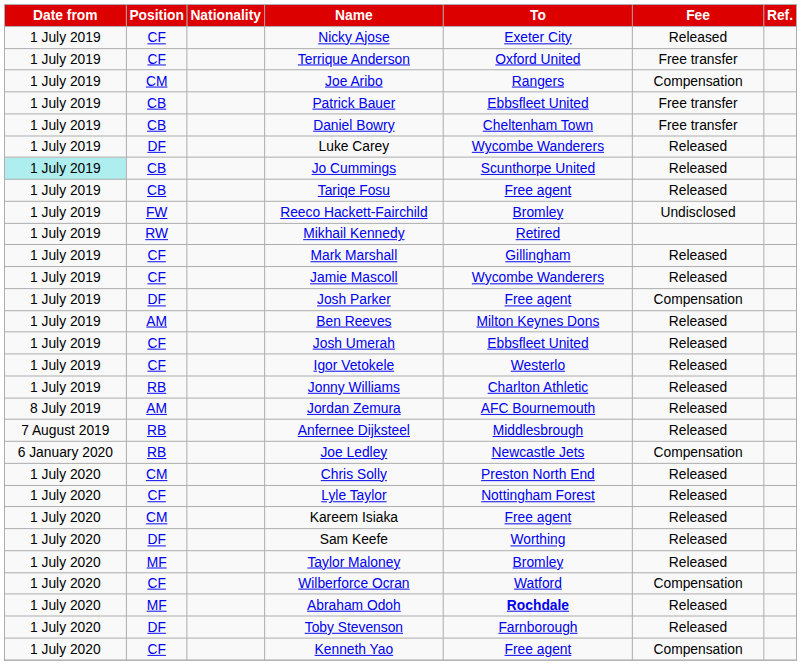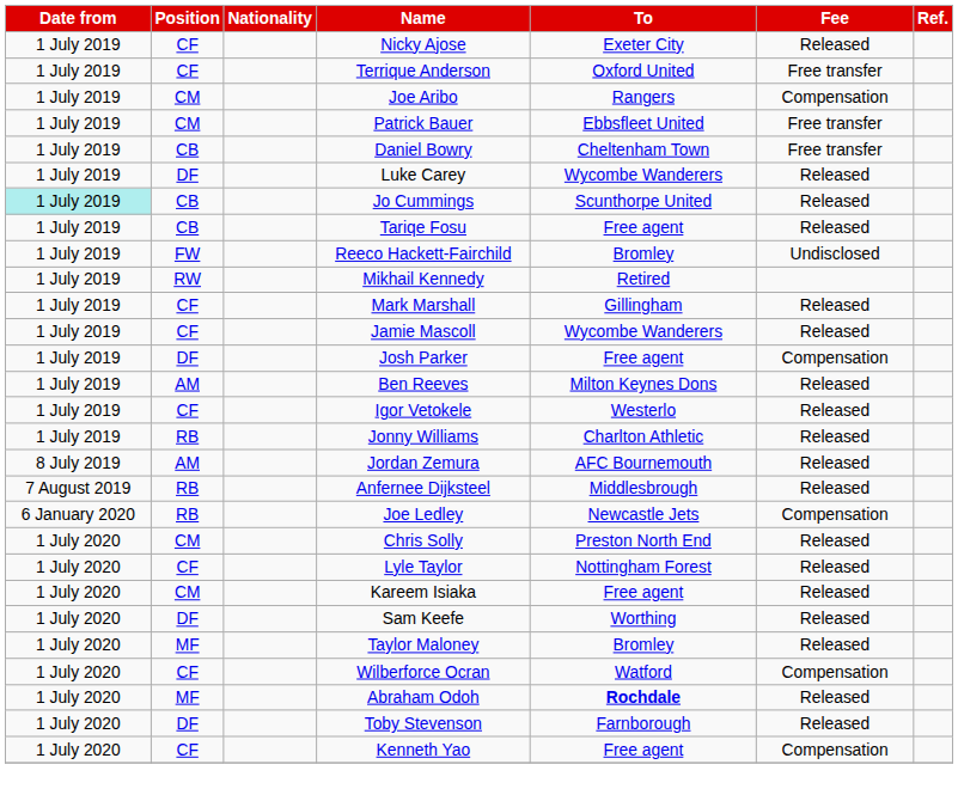 <table class="wikitable"  style="text-align:center; font-size:90%; ">
 <tr>
 <th style="background:#DD0000; color:white; width:120px;">Date from</th>
 <th style="background:#DD0000; color:white; width:50px;">Position</th>
 <th style="background:#DD0000; color:white; width:50px;">Nationality</th>
 <th style="background:#DD0000; color:white; width:180px;">Name</th>
 <th style="background:#DD0000; color:white; width:190px;">To</th>
 <th style="background:#DD0000; color:white; width:130px;">Fee</th>
 <th style="background:#DD0000; color:white; width:25px;">Ref.</th>
 </tr>
 <tr>
 <td>1 July 2019</td>
 <td><a href='#'>CF</a></td>
 <td></td>
 <td><a href='#'>Nicky Ajose</a></td>
 <td> <a href='#'>Exeter City</a></td>
 <td>Released</td>
 <td></td>
 </tr>
 <tr>
 <td>1 July 2019</td>
 <td><a href='#'>CF</a></td>
 <td></td>
 <td><a href='#'>Terrique Anderson</a></td>
 <td> <a href='#'>Oxford United</a></td>
 <td>Free transfer</td>
 <td></td>
 </tr>
 <tr>
 <td>1 July 2019</td>
 <td><a href='#'>CM</a></td>
 <td></td>
 <td><a href='#'>Joe Aribo</a></td>
 <td> <a href='#'>Rangers</a></td>
 <td>Compensation</td>
 <td></td>
 </tr>
 <tr>
 <td>1 July 2019</td>
-<td><a href='#'>CB</a></td>
+<td><a href='#'>CM</a></td>
 <td></td>
 <td><a href='#'>Patrick Bauer</a></td>
 <td> <a href='#'>Ebbsfleet United</a></td>
 <td>Free transfer</td>
 <td></td>
 </tr>
 <tr>
 <td>1 July 2019</td>
 <td><a href='#'>CB</a></td>
 <td></td>
 <td><a href='#'>Daniel Bowry</a></td>
 <td> <a href='#'>Cheltenham Town</a></td>
 <td>Free transfer</td>
 <td></td>
 </tr>
 <tr>
 <td>1 July 2019</td>
 <td><a href='#'>DF</a></td>
 <td></td>
 <td>Luke Carey</td>
 <td> <a href='#'>Wycombe Wanderers</a></td>
 <td>Released</td>
 <td></td>
 </tr>
 <tr>
 <td style="background: paleturquoise;">1 July 2019</td>
 <td><a href='#'>CB</a></td>
 <td></td>
 <td><a href='#'>Jo Cummings</a></td>
 <td> <a href='#'>Scunthorpe United</a></td>
 <td>Released</td>
 <td></td>
 </tr>
 <tr>
 <td>1 July 2019</td>
 <td><a href='#'>CB</a></td>
 <td></td>
 <td><a href='#'>Tariqe Fosu</a></td>
 <td> <a href='#'>Free agent</a></td>
 <td>Released</td>
 <td></td>
 </tr>
 <tr>
 <td>1 July 2019</td>
 <td><a href='#'>FW</a></td>
 <td></td>
 <td><a href='#'>Reeco Hackett-Fairchild</a></td>
 <td> <a href='#'>Bromley</a></td>
 <td>Undisclosed</td>
 <td></td>
 </tr>
 <tr>
 <td>1 July 2019</td>
 <td><a href='#'>RW</a></td>
 <td></td>
 <td><a href='#'>Mikhail Kennedy</a></td>
 <td> <a href='#'>Retired</a></td>
 <td></td>
 <td></td>
 </tr>
 <tr>
 <td>1 July 2019</td>
 <td><a href='#'>CF</a></td>
 <td></td>
 <td><a href='#'>Mark Marshall</a></td>
 <td> <a href='#'>Gillingham</a></td>
 <td>Released</td>
 <td></td>
 </tr>
 <tr>
 <td>1 July 2019</td>
 <td><a href='#'>CF</a></td>
 <td></td>
 <td><a href='#'>Jamie Mascoll</a></td>
 <td> <a href='#'>Wycombe Wanderers</a></td>
 <td>Released</td>
 <td></td>
 </tr>
 <tr>
 <td>1 July 2019</td>
 <td><a href='#'>DF</a></td>
 <td></td>
 <td><a href='#'>Josh Parker</a></td>
 <td> <a href='#'>Free agent</a></td>
 <td>Compensation</td>
 <td></td>
 </tr>
 <tr>
 <td>1 July 2019</td>
 <td><a href='#'>AM</a></td>
 <td></td>
 <td><a href='#'>Ben Reeves</a></td>
 <td> <a href='#'>Milton Keynes Dons</a></td>
-<td>Released</td>
-<td></td>
-</tr>
-<tr>
-<td>1 July 2019</td>
-<td><a href='#'>CF</a></td>
-<td></td>
-<td><a href='#'>Josh Umerah</a></td>
-<td> <a href='#'>Ebbsfleet United</a></td>
 <td>Released</td>
 <td></td>
 </tr>
 <tr>
 <td>1 July 2019</td>
 <td><a href='#'>CF</a></td>
 <td></td>
 <td><a href='#'>Igor Vetokele</a></td>
 <td> <a href='#'>Westerlo</a></td>
 <td>Released</td>
 <td></td>
 </tr>
 <tr>
 <td>1 July 2019</td>
 <td><a href='#'>RB</a></td>
 <td></td>
 <td><a href='#'>Jonny Williams</a></td>
 <td> <a href='#'>Charlton Athletic</a></td>
 <td>Released</td>
 <td></td>
 </tr>
 <tr>
 <td>8 July 2019</td>
 <td><a href='#'>AM</a></td>
 <td></td>
 <td><a href='#'>Jordan Zemura</a></td>
 <td> <a href='#'>AFC Bournemouth</a></td>
 <td>Released</td>
 <td></td>
 </tr>
 <tr>
 <td>7 August 2019</td>
 <td><a href='#'>RB</a></td>
 <td></td>
 <td><a href='#'>Anfernee Dijksteel</a></td>
 <td> <a href='#'>Middlesbrough</a></td>
 <td>Released</td>
 <td></td>
 </tr>
 <tr>
 <td>6 January 2020</td>
 <td><a href='#'>RB</a></td>
 <td></td>
 <td><a href='#'>Joe Ledley</a></td>
 <td> <a href='#'>Newcastle Jets</a></td>
 <td>Compensation</td>
 <td></td>
 </tr>
 <tr>
 <td>1 July 2020</td>
 <td><a href='#'>CM</a></td>
 <td></td>
 <td><a href='#'>Chris Solly</a></td>
 <td> <a href='#'>Preston North End</a></td>
 <td>Released</td>
 <td></td>
 </tr>
 <tr>
 <td>1 July 2020</td>
 <td><a href='#'>CF</a></td>
 <td></td>
 <td><a href='#'>Lyle Taylor</a></td>
 <td> <a href='#'>Nottingham Forest</a></td>
 <td>Released</td>
 <td></td>
 </tr>
 <tr>
 <td>1 July 2020</td>
 <td><a href='#'>CM</a></td>
 <td></td>
 <td>Kareem Isiaka</td>
 <td> <a href='#'>Free agent</a></td>
 <td>Released</td>
 <td></td>
 </tr>
 <tr>
 <td>1 July 2020</td>
 <td><a href='#'>DF</a></td>
 <td></td>
 <td>Sam Keefe</td>
 <td> <a href='#'>Worthing</a></td>
 <td>Released</td>
 <td></td>
 </tr>
 <tr>
 <td>1 July 2020</td>
 <td><a href='#'>MF</a></td>
 <td></td>
 <td><a href='#'>Taylor Maloney</a></td>
 <td> <a href='#'>Bromley</a></td>
 <td>Released</td>
 <td></td>
 </tr>
 <tr>
 <td>1 July 2020</td>
 <td><a href='#'>CF</a></td>
 <td></td>
 <td><a href='#'>Wilberforce Ocran</a></td>
 <td> <a href='#'>Watford</a></td>
 <td>Compensation</td>
 <td></td>
 </tr>
 <tr>
 <td>1 July 2020</td>
 <td><a href='#'>MF</a></td>
 <td></td>
 <td><a href='#'>Abraham Odoh</a></td>
 <td><strong> <a href='#'>Rochdale</a></strong></td>
 <td>Released</td>
 <td></td>
 </tr>
 <tr>
 <td>1 July 2020</td>
 <td><a href='#'>DF</a></td>
 <td></td>
 <td><a href='#'>Toby Stevenson</a></td>
 <td> <a href='#'>Farnborough</a></td>
 <td>Released</td>
 <td></td>
 </tr>
 <tr>
 <td>1 July 2020</td>
 <td><a href='#'>CF</a></td>
 <td></td>
 <td><a href='#'>Kenneth Yao</a></td>
 <td> <a href='#'>Free agent</a></td>
 <td>Compensation</td>
 <td></td>
 </tr>
 <tr>
 </tr>
 </table>
